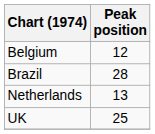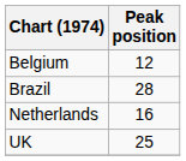 <table class="wikitable sortable">
 <tr>
 <th>Chart (1974)</th>
 <th>Peak<br>position</th>
 </tr>
 <tr>
 <td>Belgium</td>
 <td style="text-align:center;">12</td>
 </tr>
 <tr>
 <td>Brazil</td>
 <td style="text-align:center;">28</td>
 </tr>
 <tr>
 <td>Netherlands</td>
-<td style="text-align:center;">13</td>
+<td style="text-align:center;">16</td>
 </tr>
 <tr>
 <td>UK</td>
 <td style="text-align:center;">25</td>
 </tr>
 <tr>
 </tr>
 </table>
